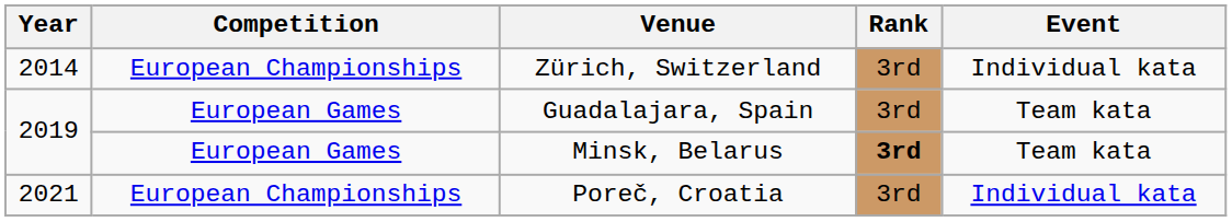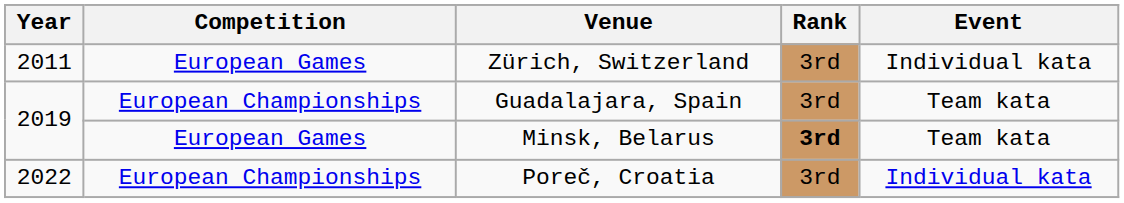 <table class="wikitable sortable" width=45% style="font-size:90%; text-align:center;">
 <tr>
 <th>Year</th>
 <th>Competition</th>
 <th>Venue</th>
 <th>Rank</th>
 <th>Event</th>
 </tr>
 <tr>
-<td>2014</td>
-<td><a href='#'>European Championships</a></td>
+<td>2011</td>
+<td><a href='#'>European Games</a></td>
 <td>Zürich, Switzerland</td>
 <td bgcolor="cc9966">3rd</td>
 <td>Individual kata</td>
 </tr>
 <tr>
 <td rowspan=2>2019</td>
-<td><a href='#'>European Games</a></td>
+<td><a href='#'>European Championships</a></td>
 <td>Guadalajara, Spain</td>
 <td bgcolor="cc9966">3rd</td>
 <td>Team kata</td>
 </tr>
 <tr>
 <td><a href='#'>European Games</a></td>
 <td>Minsk, Belarus</td>
 <td bgcolor="cc9966"><strong>3rd</strong></td>
 <td>Team kata</td>
 </tr>
 <tr>
-<td>2021</td>
+<td>2022</td>
 <td><a href='#'>European Championships</a></td>
 <td>Poreč, Croatia</td>
 <td bgcolor="cc9966">3rd</td>
 <td><a href='#'>Individual kata</a></td>
 </tr>
 </table>
